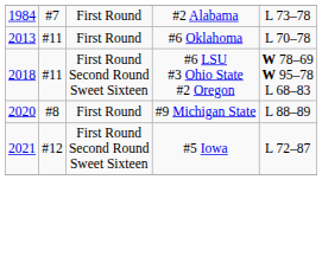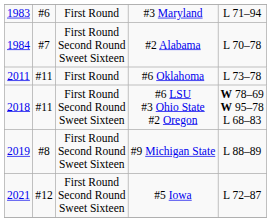 <table class="wikitable" style="text-align:center">
 <tr>
+</tr>
+<tr>
+<td rowspan=1><a href='#'>1983</a></td>
+<td>#6</td>
+<td>First Round</td>
+<td>#3 <a href='#'>Maryland</a></td>
+<td>L 71–94</td>
 </tr>
 <tr style="text-align:center;">
 <td rowspan=1><a href='#'>1984</a></td>
 <td>#7</td>
-<td>First Round</td>
+<td>First Round<br>Second Round<br>Sweet Sixteen</td>
 <td>#2 <a href='#'>Alabama</a></td>
-<td>L 73–78</td>
+<td>L 70–78</td>
 </tr>
 <tr style="text-align:center;">
-<td rowspan=1><a href='#'>2013</a></td>
+<td rowspan=1><a href='#'>2011</a></td>
 <td>#11</td>
 <td>First Round</td>
 <td>#6 <a href='#'>Oklahoma</a></td>
-<td>L 70–78</td>
+<td>L 73–78</td>
 </tr>
 <tr style="text-align:center;">
 <td rowspan=1><a href='#'>2018</a></td>
 <td>#11</td>
 <td>First Round<br>Second Round<br>Sweet Sixteen</td>
 <td>#6 <a href='#'>LSU</a><br>#3 <a href='#'>Ohio State</a><br>#2 <a href='#'>Oregon</a></td>
 <td><strong>W</strong> 78–69<br><strong>W</strong> 95–78<br>L 68–83</td>
 </tr>
 <tr style="text-align:center;">
-<td rowspan=1><a href='#'>2020</a></td>
+<td rowspan=1><a href='#'>2019</a></td>
 <td>#8</td>
-<td>First Round</td>
+<td>First Round<br>Second Round<br>Sweet Sixteen</td>
 <td>#9 <a href='#'>Michigan State</a></td>
 <td>L 88–89</td>
 </tr>
 <tr style="text-align:center;">
 <td rowspan=1><a href='#'>2021</a></td>
 <td>#12</td>
 <td>First Round<br>Second Round<br>Sweet Sixteen</td>
 <td>#5 <a href='#'>Iowa</a></td>
 <td>L 72–87</td>
 </tr>
 <tr style="text-align:center;">
 </tr>
 </table>
